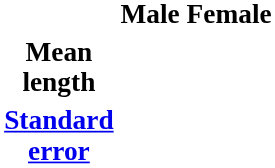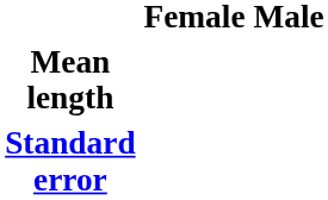 <table>
 <tr>
 <th></th>
+<th>Female</th>
 <th>Male</th>
-<th>Female</th>
 </tr>
 <tr>
 <th>Mean<br>length</th>
 <td></td>
 <td></td>
 </tr>
 <tr>
 <th><a href='#'>Standard<br>error</a></th>
 <td></td>
 <td></td>
 </tr>
 </table>
